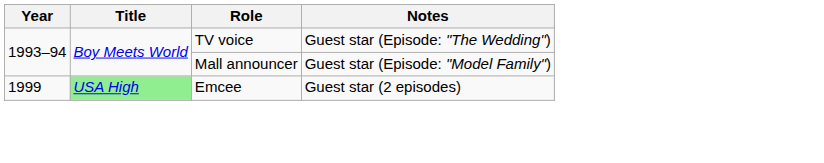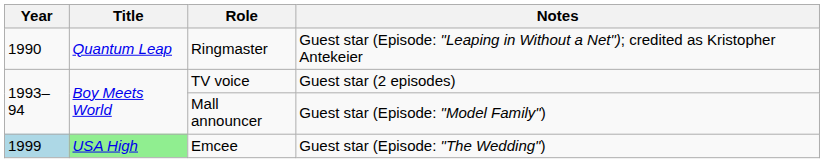 <table class="wikitable sortable">
 <tr>
 <th>Year</th>
 <th>Title</th>
 <th>Role</th>
 <th class="unsortable">Notes</th>
 </tr>
 <tr>
+<td>1990</td>
+<td><em><a href='#'>Quantum Leap</a></em></td>
+<td>Ringmaster</td>
+<td>Guest star (Episode: <em>"Leaping in Without a Net")</em>; credited as Kristopher Antekeier</td>
+</tr>
+<tr>
 <td rowspan="2">1993–94</td>
 <td rowspan="2"><em><a href='#'>Boy Meets World</a></em></td>
 <td>TV voice</td>
-<td>Guest star (Episode: <em>"The Wedding"</em>)</td>
+<td>Guest star (2 episodes)</td>
 </tr>
 <tr>
 <td>Mall announcer</td>
 <td>Guest star (Episode: <em>"Model Family"</em>)</td>
 </tr>
 <tr>
-<td>1999</td>
+<td style="background: lightblue;">1999</td>
 <td style="background: lightgreen;"><em><a href='#'>USA High</a></em></td>
 <td>Emcee</td>
-<td>Guest star (2 episodes)</td>
+<td>Guest star (Episode: <em>"The Wedding"</em>)</td>
 </tr>
 </table>
